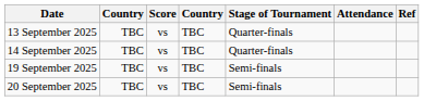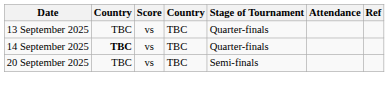 <table class="wikitable">
 <tr>
 <th scope=col>Date</th>
 <th scope=col>Country</th>
 <th scope=col>Score</th>
 <th scope=col>Country</th>
 <th scope=col>Stage of Tournament</th>
 <th scope=col>Attendance</th>
 <th scope=col>Ref</th>
 </tr>
 <tr>
 <td>13 September 2025</td>
 <td align="right">TBC</td>
 <td align="center">vs</td>
 <td>TBC</td>
 <td>Quarter-finals</td>
 <td></td>
 <td></td>
 </tr>
 <tr>
 <td>14 September 2025</td>
-<td align="right">TBC</td>
+<td align="right"><strong>TBC</strong></td>
 <td align="center">vs</td>
 <td>TBC</td>
 <td>Quarter-finals</td>
-<td></td>
-<td></td>
-</tr>
-<tr>
-<td>19 September 2025</td>
-<td align="right">TBC</td>
-<td align="center">vs</td>
-<td>TBC</td>
-<td>Semi-finals</td>
 <td></td>
 <td></td>
 </tr>
 <tr>
 <td>20 September 2025</td>
 <td align="right">TBC</td>
 <td align="center">vs</td>
 <td>TBC</td>
 <td>Semi-finals</td>
 <td></td>
 <td></td>
 </tr>
 </table>
